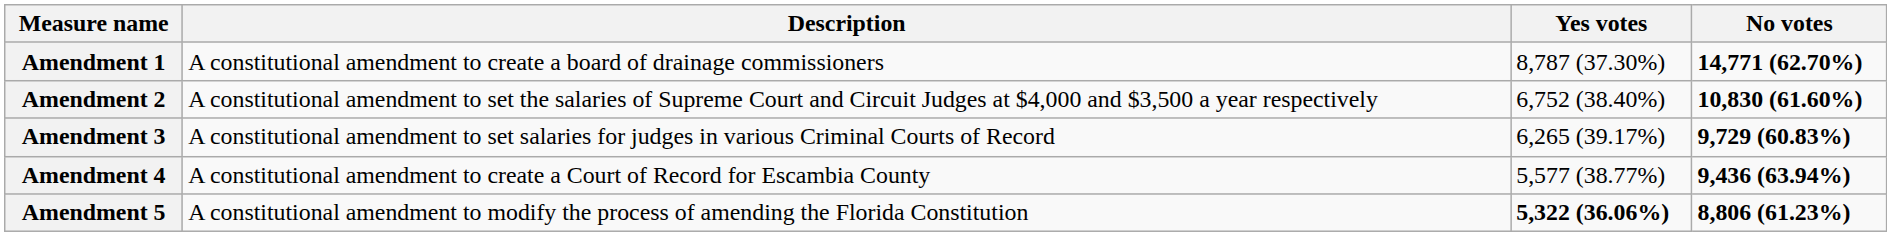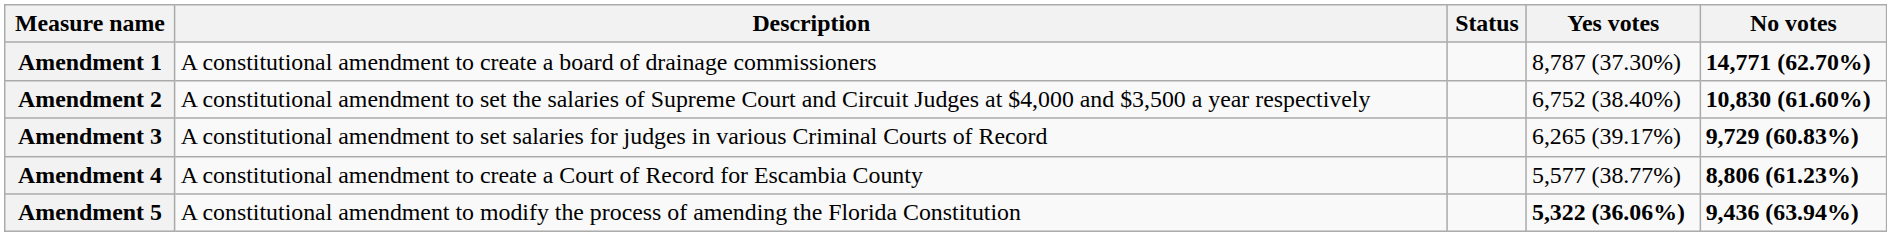 <table class="wikitable sortable plainrowheaders" style="width:100%">
 <tr>
 <th scope="col">Measure name</th>
 <th class="unsortable" scope="col">Description</th>
+<th scope="col">Status</th>
 <th scope="col">Yes votes</th>
 <th scope="col">No votes</th>
 </tr>
 <tr>
 <th scope="row">Amendment 1</th>
 <td>A constitutional amendment to create a board of drainage commissioners</td>
+<td></td>
 <td>8,787 (37.30%)</td>
 <td><strong>14,771 (62.70%)</strong></td>
 </tr>
 <tr>
 <th scope="row">Amendment 2</th>
 <td>A constitutional amendment to set the salaries of Supreme Court and Circuit Judges at $4,000 and $3,500 a year respectively</td>
+<td></td>
 <td>6,752 (38.40%)</td>
 <td><strong>10,830 (61.60%)</strong></td>
 </tr>
 <tr>
 <th scope="row">Amendment 3</th>
 <td>A constitutional amendment to set salaries for judges in various Criminal Courts of Record</td>
+<td></td>
 <td>6,265 (39.17%)</td>
 <td><strong>9,729 (60.83%)</strong></td>
 </tr>
 <tr>
 <th scope="row">Amendment 4</th>
 <td>A constitutional amendment to create a Court of Record for Escambia County</td>
+<td></td>
 <td>5,577 (38.77%)</td>
-<td><strong>9,436 (63.94%)</strong></td>
+<td><strong>8,806 (61.23%)</strong></td>
 </tr>
 <tr>
 <th scope="row">Amendment 5</th>
 <td>A constitutional amendment to modify the process of amending the Florida Constitution</td>
+<td></td>
 <td><strong>5,322 (36.06%)</strong></td>
-<td><strong>8,806 (61.23%)</strong></td>
+<td><strong>9,436 (63.94%)</strong></td>
 </tr>
 </table>
